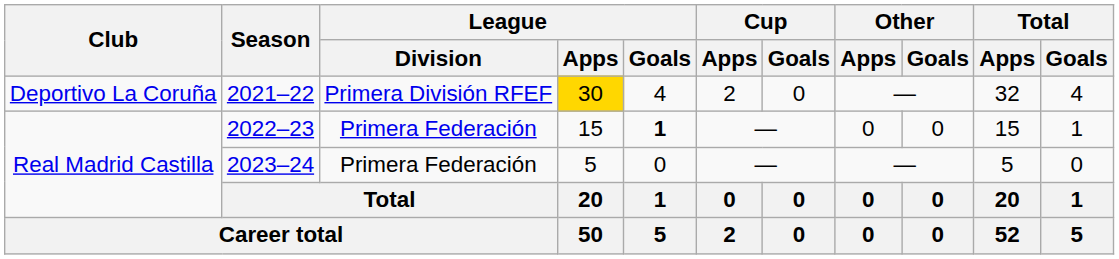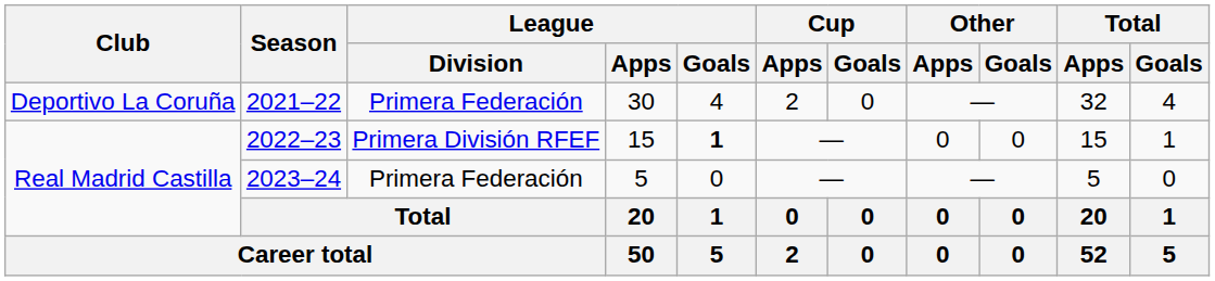 <table class="wikitable" style="text-align: center;">
 <tr>
 <th rowspan="2">Club</th>
 <th rowspan="2">Season</th>
 <th colspan="3">League</th>
 <th colspan="2">Cup</th>
 <th colspan="2">Other</th>
 <th colspan="2">Total</th>
 </tr>
 <tr>
 <th>Division</th>
 <th>Apps</th>
 <th>Goals</th>
 <th>Apps</th>
 <th>Goals</th>
 <th>Apps</th>
 <th>Goals</th>
 <th>Apps</th>
 <th>Goals</th>
 </tr>
 <tr>
 <td valign="center"><a href='#'>Deportivo La Coruña</a></td>
 <td><a href='#'>2021–22</a></td>
-<td><a href='#'>Primera División RFEF</a></td>
-<td style="background: gold;">30</td>
+<td><a href='#'>Primera Federación</a></td>
+<td>30</td>
 <td>4</td>
 <td>2</td>
 <td>0</td>
 <td colspan="2">—</td>
 <td>32</td>
 <td>4</td>
 </tr>
 <tr>
 <td rowspan="3"><a href='#'>Real Madrid Castilla</a></td>
 <td><a href='#'>2022–23</a></td>
-<td><a href='#'>Primera Federación</a></td>
+<td><a href='#'>Primera División RFEF</a></td>
 <td>15</td>
 <td><strong>1</strong></td>
 <td colspan="2">—</td>
 <td>0</td>
 <td>0</td>
 <td>15</td>
 <td>1</td>
 </tr>
 <tr>
 <td><a href='#'>2023–24</a></td>
 <td>Primera Federación</td>
 <td>5</td>
 <td>0</td>
 <td colspan="2">—</td>
 <td colspan="2">—</td>
 <td>5</td>
 <td>0</td>
 </tr>
 <tr>
 <th colspan="2">Total</th>
 <th>20</th>
 <th>1</th>
 <th>0</th>
 <th>0</th>
 <th>0</th>
 <th>0</th>
 <th>20</th>
 <th>1</th>
 </tr>
 <tr>
 <th colspan="3">Career total</th>
 <th>50</th>
 <th>5</th>
 <th>2</th>
 <th>0</th>
 <th>0</th>
 <th>0</th>
 <th>52</th>
 <th>5</th>
 </tr>
 </table>
